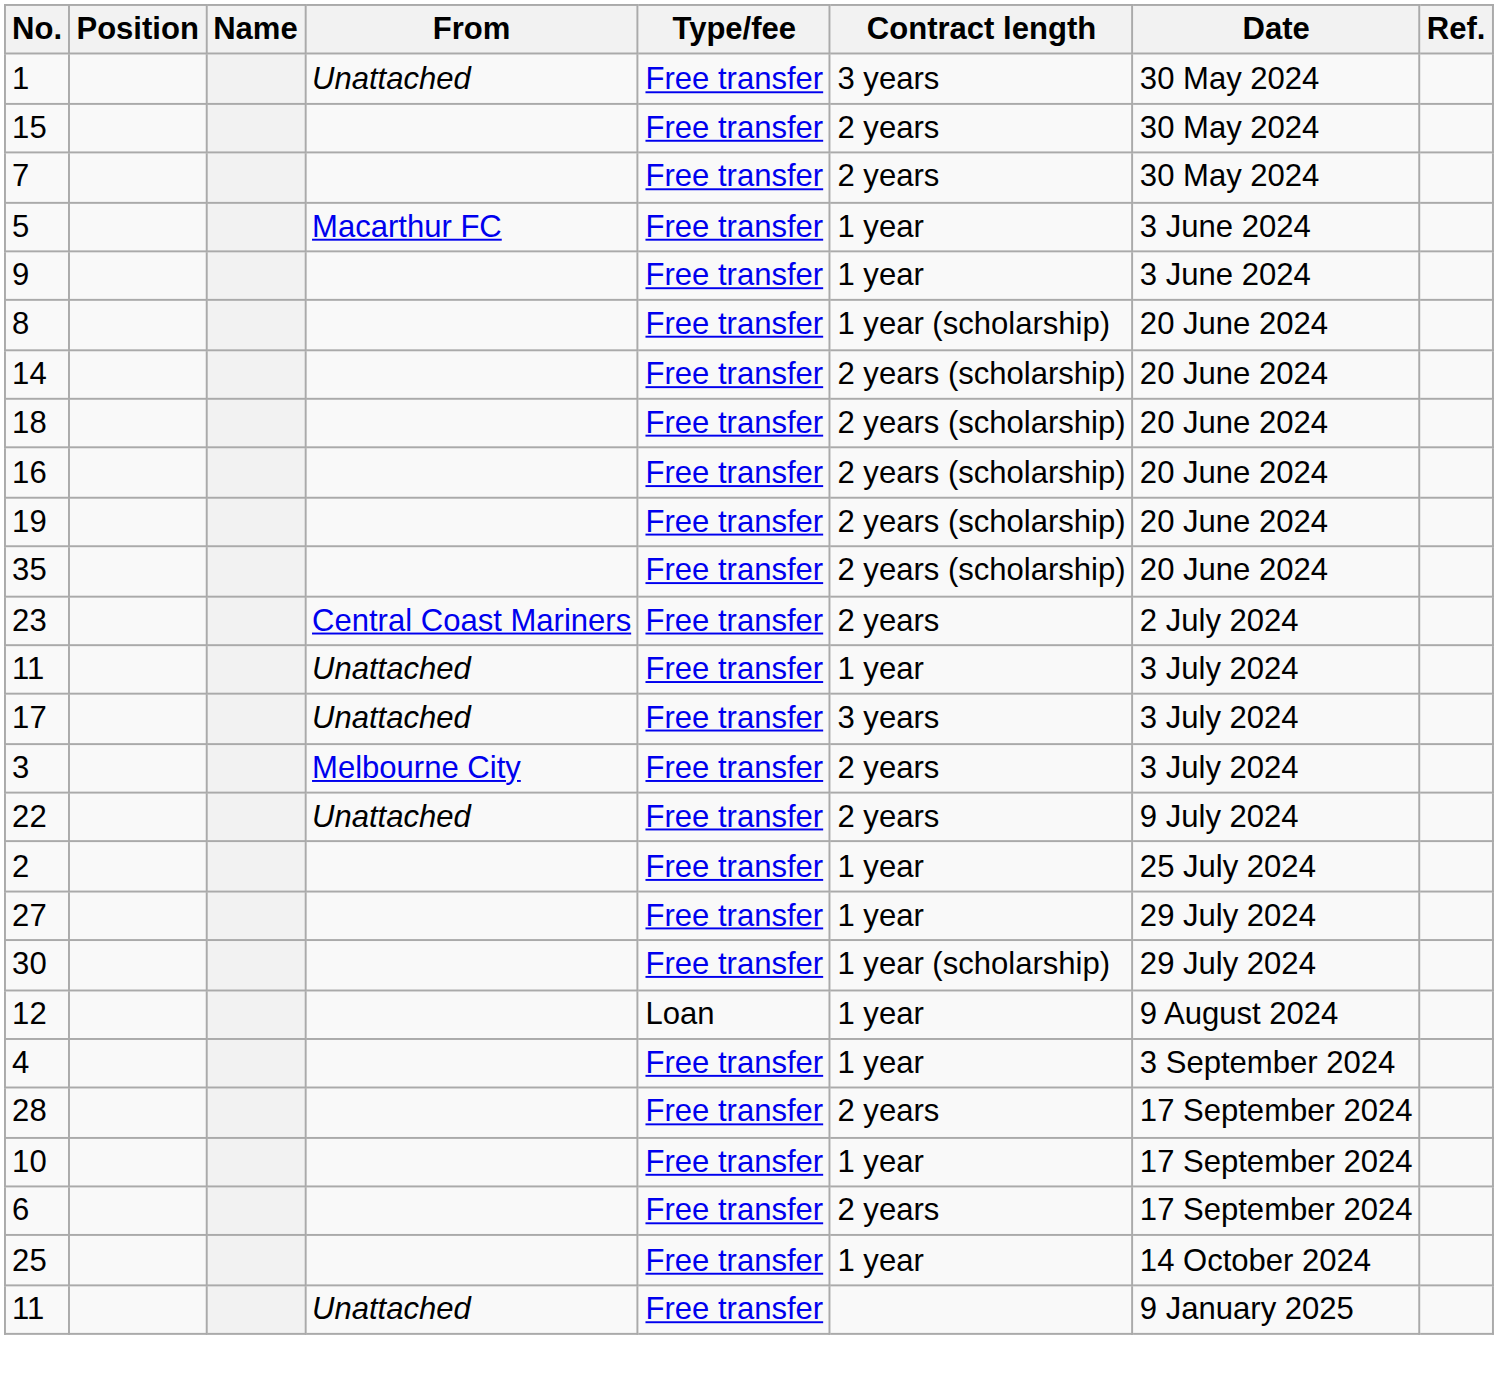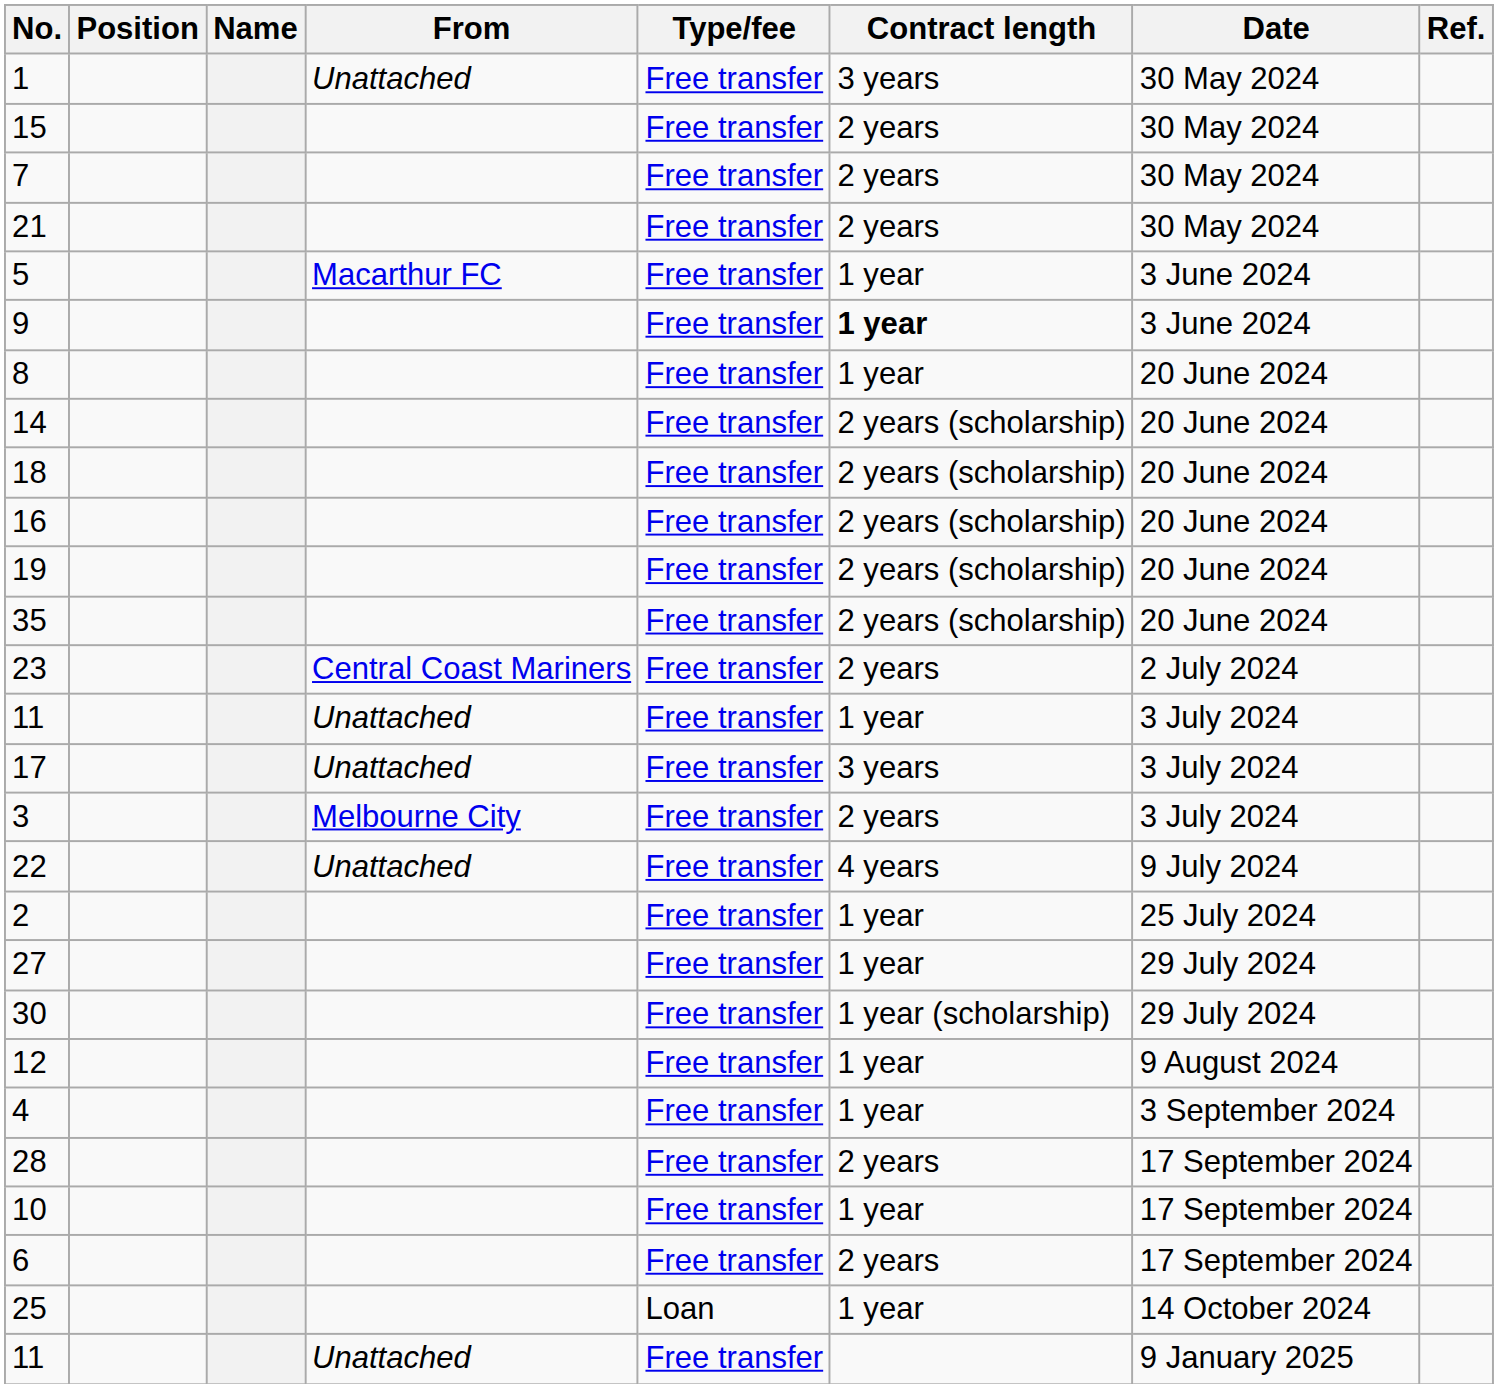 <table class="wikitable plainrowheaders sortable" style="text-align:center; text-align:left">
 <tr>
 <th>No.</th>
 <th>Position</th>
 <th>Name</th>
 <th>From</th>
 <th>Type/fee</th>
 <th>Contract length</th>
 <th>Date</th>
 <th>Ref.</th>
 </tr>
 <tr>
 <td>1</td>
 <td></td>
 <th scope="row"></th>
 <td><em>Unattached</em></td>
 <td><a href='#'>Free transfer</a></td>
 <td>3 years</td>
 <td>30 May 2024</td>
 <td></td>
 </tr>
 <tr>
 <td>15</td>
 <td></td>
 <th scope="row"></th>
 <td></td>
 <td><a href='#'>Free transfer</a></td>
 <td>2 years</td>
 <td>30 May 2024</td>
 <td></td>
 </tr>
 <tr>
 <td>7</td>
 <td></td>
 <th scope="row"></th>
 <td></td>
 <td><a href='#'>Free transfer</a></td>
 <td>2 years</td>
 <td>30 May 2024</td>
 <td></td>
 </tr>
 <tr>
+<td>21</td>
+<td></td>
+<th scope="row"></th>
+<td></td>
+<td><a href='#'>Free transfer</a></td>
+<td>2 years</td>
+<td>30 May 2024</td>
+<td></td>
+</tr>
+<tr>
 <td>5</td>
 <td></td>
 <th scope="row"></th>
 <td><a href='#'>Macarthur FC</a></td>
 <td><a href='#'>Free transfer</a></td>
 <td>1 year</td>
 <td>3 June 2024</td>
 <td></td>
 </tr>
 <tr>
 <td>9</td>
 <td></td>
 <th scope="row"></th>
 <td></td>
 <td><a href='#'>Free transfer</a></td>
-<td>1 year</td>
+<td><strong>1 year</strong></td>
 <td>3 June 2024</td>
 <td></td>
 </tr>
 <tr>
 <td>8</td>
 <td></td>
 <th scope="row"></th>
 <td></td>
 <td><a href='#'>Free transfer</a></td>
-<td>1 year (scholarship)</td>
+<td>1 year</td>
 <td>20 June 2024</td>
 <td></td>
 </tr>
 <tr>
 <td>14</td>
 <td></td>
 <th scope="row"></th>
 <td></td>
 <td><a href='#'>Free transfer</a></td>
 <td>2 years (scholarship)</td>
 <td>20 June 2024</td>
 <td></td>
 </tr>
 <tr>
 <td>18</td>
 <td></td>
 <th scope="row"></th>
 <td></td>
 <td><a href='#'>Free transfer</a></td>
 <td>2 years (scholarship)</td>
 <td>20 June 2024</td>
 <td></td>
 </tr>
 <tr>
 <td>16</td>
 <td></td>
 <th scope="row"></th>
 <td></td>
 <td><a href='#'>Free transfer</a></td>
 <td>2 years (scholarship)</td>
 <td>20 June 2024</td>
 <td></td>
 </tr>
 <tr>
 <td>19</td>
 <td></td>
 <th scope="row"></th>
 <td></td>
 <td><a href='#'>Free transfer</a></td>
 <td>2 years (scholarship)</td>
 <td>20 June 2024</td>
 <td></td>
 </tr>
 <tr>
 <td>35</td>
 <td></td>
 <th scope="row"></th>
 <td></td>
 <td><a href='#'>Free transfer</a></td>
 <td>2 years (scholarship)</td>
 <td>20 June 2024</td>
 <td></td>
 </tr>
 <tr>
 <td>23</td>
 <td></td>
 <th scope="row"></th>
 <td><a href='#'>Central Coast Mariners</a></td>
 <td><a href='#'>Free transfer</a></td>
 <td>2 years</td>
 <td>2 July 2024</td>
 <td></td>
 </tr>
 <tr>
 <td>11</td>
 <td></td>
 <th scope="row"></th>
 <td><em>Unattached</em></td>
 <td><a href='#'>Free transfer</a></td>
 <td>1 year</td>
 <td>3 July 2024</td>
 <td></td>
 </tr>
 <tr>
 <td>17</td>
 <td></td>
 <th scope="row"></th>
 <td><em>Unattached</em></td>
 <td><a href='#'>Free transfer</a></td>
 <td>3 years</td>
 <td>3 July 2024</td>
 <td></td>
 </tr>
 <tr>
 <td>3</td>
 <td></td>
 <th scope="row"></th>
 <td><a href='#'>Melbourne City</a></td>
 <td><a href='#'>Free transfer</a></td>
 <td>2 years</td>
 <td>3 July 2024</td>
 <td></td>
 </tr>
 <tr>
 <td>22</td>
 <td></td>
 <th scope="row"></th>
 <td><em>Unattached</em></td>
 <td><a href='#'>Free transfer</a></td>
-<td>2 years</td>
+<td>4 years</td>
 <td>9 July 2024</td>
 <td></td>
 </tr>
 <tr>
 <td>2</td>
 <td></td>
 <th scope="row"></th>
 <td></td>
 <td><a href='#'>Free transfer</a></td>
 <td>1 year</td>
 <td>25 July 2024</td>
 <td></td>
 </tr>
 <tr>
 <td>27</td>
 <td></td>
 <th scope="row"></th>
 <td></td>
 <td><a href='#'>Free transfer</a></td>
 <td>1 year</td>
 <td>29 July 2024</td>
 <td></td>
 </tr>
 <tr>
 <td>30</td>
 <td></td>
 <th scope="row"></th>
 <td></td>
 <td><a href='#'>Free transfer</a></td>
 <td>1 year (scholarship)</td>
 <td>29 July 2024</td>
 <td></td>
 </tr>
 <tr>
 <td>12</td>
 <td></td>
 <th scope="row"></th>
 <td></td>
-<td>Loan</td>
+<td><a href='#'>Free transfer</a></td>
 <td>1 year</td>
 <td>9 August 2024</td>
 <td></td>
 </tr>
 <tr>
 <td>4</td>
 <td></td>
 <th scope="row"></th>
 <td></td>
 <td><a href='#'>Free transfer</a></td>
 <td>1 year</td>
 <td>3 September 2024</td>
 <td></td>
 </tr>
 <tr>
 <td>28</td>
 <td></td>
 <th scope="row"></th>
 <td></td>
 <td><a href='#'>Free transfer</a></td>
 <td>2 years</td>
 <td>17 September 2024</td>
 <td></td>
 </tr>
 <tr>
 <td>10</td>
 <td></td>
 <th scope="row"></th>
 <td></td>
 <td><a href='#'>Free transfer</a></td>
 <td>1 year</td>
 <td>17 September 2024</td>
 <td></td>
 </tr>
 <tr>
 <td>6</td>
 <td></td>
 <th scope="row"></th>
 <td></td>
 <td><a href='#'>Free transfer</a></td>
 <td>2 years</td>
 <td>17 September 2024</td>
 <td></td>
 </tr>
 <tr>
 <td>25</td>
 <td></td>
 <th scope="row"></th>
 <td></td>
-<td><a href='#'>Free transfer</a></td>
+<td>Loan</td>
 <td>1 year</td>
 <td>14 October 2024</td>
 <td></td>
 </tr>
 <tr>
 <td>11</td>
 <td></td>
 <th scope="row"></th>
 <td><em>Unattached</em></td>
 <td><a href='#'>Free transfer</a></td>
 <td></td>
 <td>9 January 2025</td>
 <td></td>
 </tr>
 </table>
